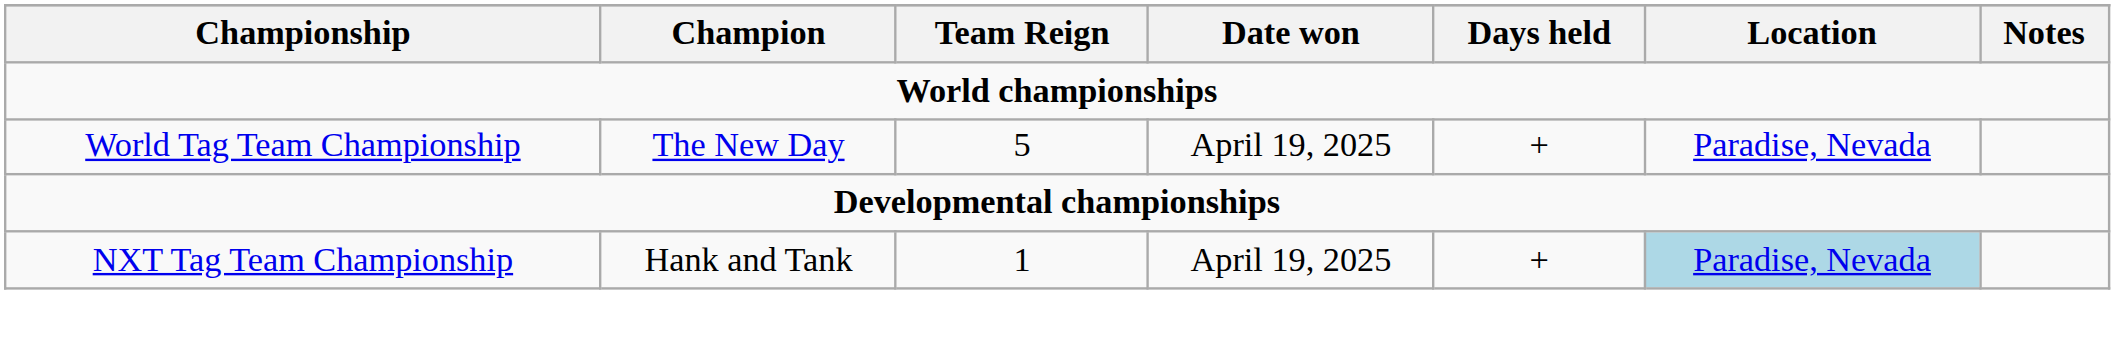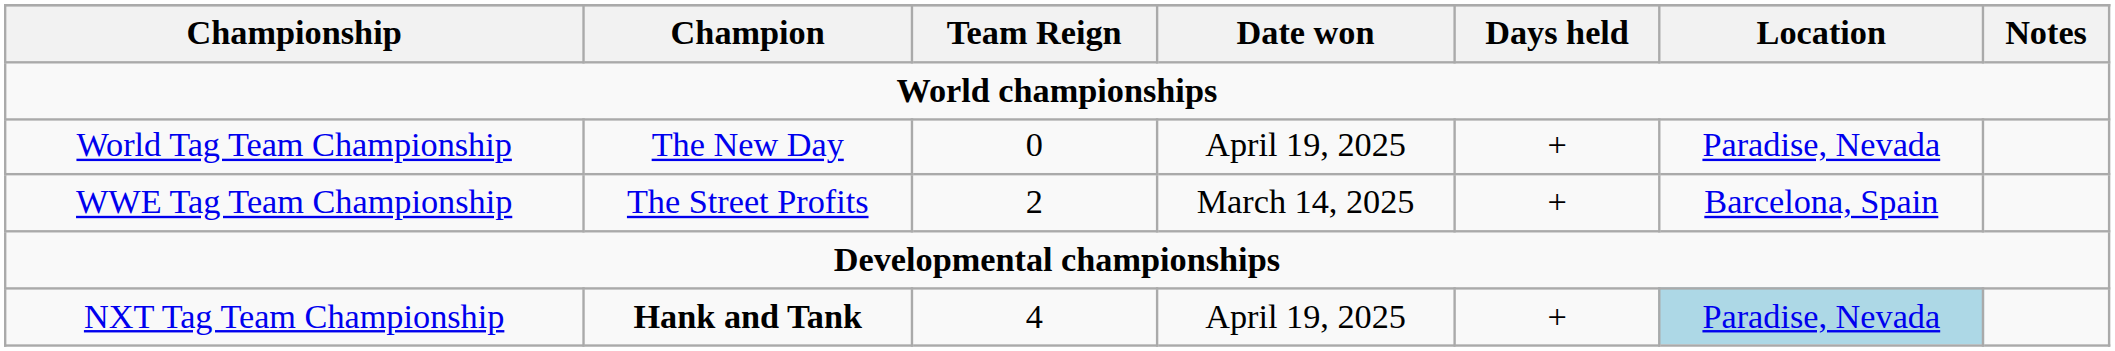 <table class="sortable wikitable" style="font-size:90%; text-align:center; width:70%;">
 <tr>
 </tr>
 <tr>
 <th>Championship</th>
 <th>Champion</th>
 <th>Team Reign<br></th>
 <th>Date won</th>
 <th>Days held</th>
 <th>Location</th>
 <th>Notes</th>
 </tr>
 <tr>
 <td colspan=7 align=center><strong>World championships</strong></td>
 </tr>
 <tr>
 <td><a href='#'>World Tag Team Championship</a><br></td>
 <td><a href='#'>The New Day</a><br></td>
-<td>5<br></td>
+<td>0<br></td>
 <td>April 19, 2025</td>
 <td>+</td>
 <td><a href='#'>Paradise, Nevada</a></td>
+<td align="left"></td>
+</tr>
+<tr>
+<td><a href='#'>WWE Tag Team Championship</a></td>
+<td><a href='#'>The Street Profits</a><br></td>
+<td>2</td>
+<td>March 14, 2025</td>
+<td>+</td>
+<td><a href='#'>Barcelona, Spain</a></td>
 <td align="left"></td>
 </tr>
 <tr>
 <td colspan=7 align=center><strong>Developmental championships</strong></td>
 </tr>
 <tr>
 <td><a href='#'>NXT Tag Team Championship</a></td>
-<td>Hank and Tank<br></td>
-<td>1</td>
+<td><strong>Hank and Tank<br></strong></td>
+<td>4</td>
 <td>April 19, 2025</td>
 <td>+</td>
 <td style="background: lightblue;"><a href='#'>Paradise, Nevada</a></td>
 <td align="left"></td>
 </tr>
 </table>
